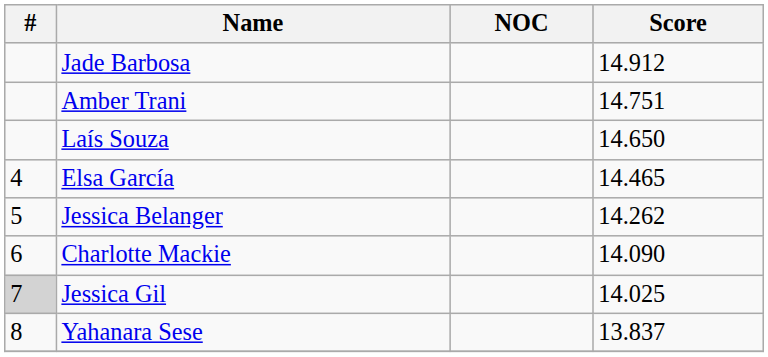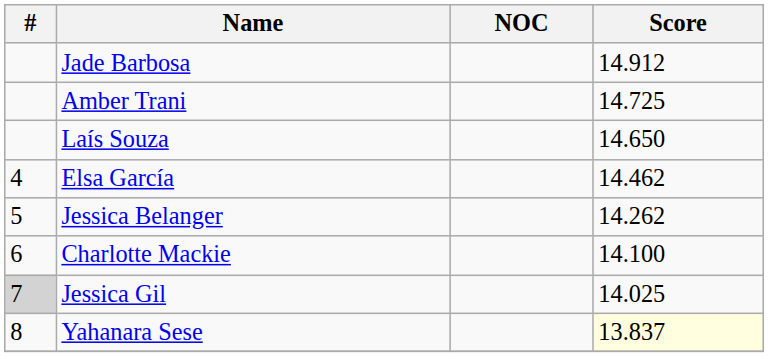 <table class="wikitable" width=500>
 <tr>
 <th>#</th>
 <th>Name</th>
 <th>NOC</th>
 <th>Score</th>
 </tr>
 <tr>
 <td></td>
 <td><a href='#'>Jade Barbosa</a></td>
 <td></td>
 <td>14.912</td>
 </tr>
 <tr>
 <td></td>
 <td><a href='#'>Amber Trani</a></td>
 <td></td>
-<td>14.751</td>
+<td>14.725</td>
 </tr>
 <tr>
 <td></td>
 <td><a href='#'>Laís Souza</a></td>
 <td></td>
 <td>14.650</td>
 </tr>
 <tr>
 <td>4</td>
 <td><a href='#'>Elsa García</a></td>
 <td></td>
-<td>14.465</td>
+<td>14.462</td>
 </tr>
 <tr>
 <td>5</td>
 <td><a href='#'>Jessica Belanger</a></td>
 <td></td>
 <td>14.262</td>
 </tr>
 <tr>
 <td>6</td>
 <td><a href='#'>Charlotte Mackie</a></td>
 <td></td>
-<td>14.090</td>
+<td>14.100</td>
 </tr>
 <tr>
 <td style="background: lightgrey;">7</td>
 <td><a href='#'>Jessica Gil</a></td>
 <td></td>
 <td>14.025</td>
 </tr>
 <tr>
 <td>8</td>
 <td><a href='#'>Yahanara Sese</a></td>
 <td></td>
-<td>13.837</td>
+<td style="background: lightyellow;">13.837</td>
 </tr>
 <tr>
 </tr>
 </table>
